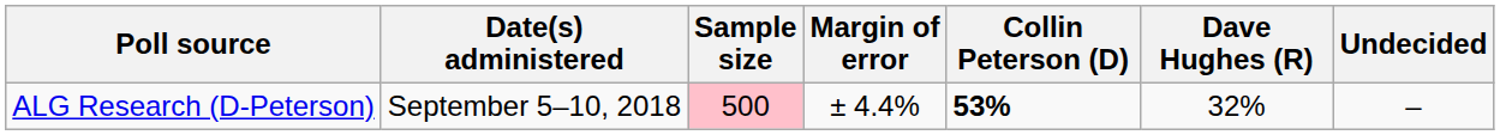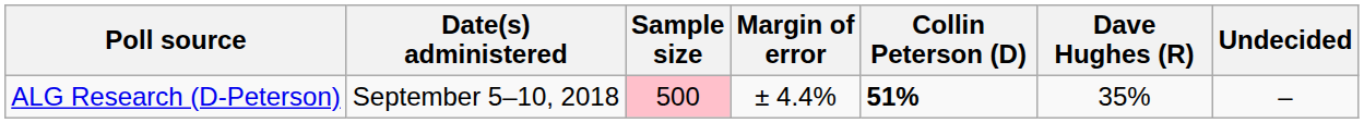 <table class="wikitable">
 <tr>
 <th>Poll source</th>
 <th>Date(s)<br>administered</th>
 <th>Sample<br>size</th>
 <th>Margin of<br>error</th>
 <th style="width:100px;">Collin<br>Peterson (D)</th>
 <th style="width:100px;">Dave<br>Hughes (R)</th>
 <th>Undecided</th>
 </tr>
 <tr>
 <td><a href='#'>ALG Research (D-Peterson)</a></td>
 <td align=center>September 5–10, 2018</td>
 <td align=center style="background: pink;">500</td>
 <td align=center>± 4.4%</td>
-<td><strong>53%</strong></td>
-<td align=center>32%</td>
+<td><strong>51%</strong></td>
+<td align=center>35%</td>
 <td align=center>–</td>
 </tr>
 </table>
